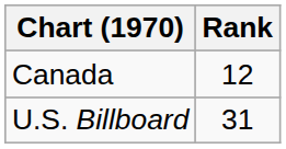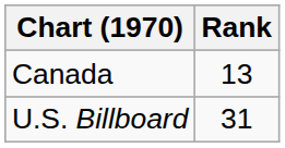 <table class="wikitable">
 <tr>
 <th>Chart (1970)</th>
 <th>Rank</th>
 </tr>
 <tr>
 <td>Canada</td>
-<td style="text-align:center;">12</td>
+<td style="text-align:center;">13</td>
 </tr>
 <tr>
 <td>U.S. <em>Billboard</em></td>
 <td style="text-align:center;">31</td>
 </tr>
 </table>
